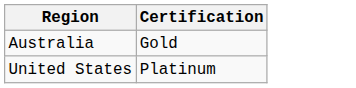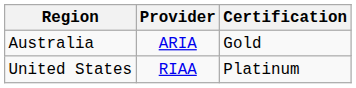 <table class="wikitable">
 <tr>
 <th>Region</th>
+<th>Provider</th>
 <th>Certification</th>
 </tr>
 <tr>
 <td>Australia</td>
+<td style="text-align:center;"><a href='#'>ARIA</a></td>
 <td>Gold</td>
 </tr>
 <tr>
 <td>United States</td>
+<td style="text-align:center;"><a href='#'>RIAA</a></td>
 <td>Platinum</td>
 </tr>
 </table>
